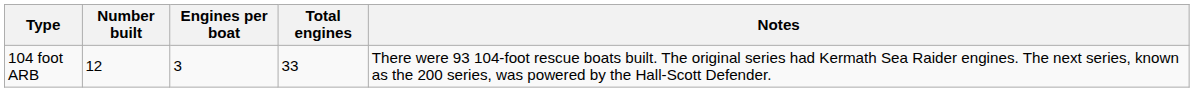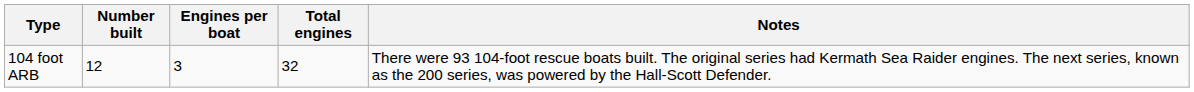 <table class="wikitable">
 <tr>
 <th>Type</th>
 <th>Number built</th>
 <th>Engines per boat</th>
 <th>Total engines</th>
 <th>Notes</th>
 </tr>
 <tr>
 <td>104 foot ARB</td>
 <td>12</td>
 <td>3</td>
-<td>33</td>
+<td>32</td>
 <td>There were 93 104-foot rescue boats built.  The original series had Kermath Sea Raider engines.  The next series, known as the 200 series, was powered by the Hall-Scott Defender.</td>
 </tr>
 </table>
